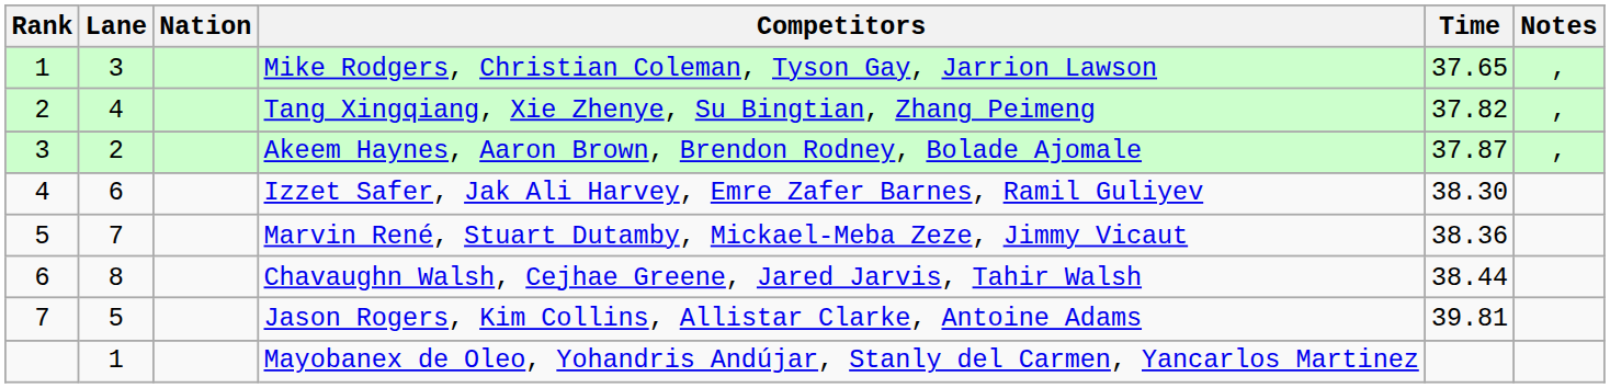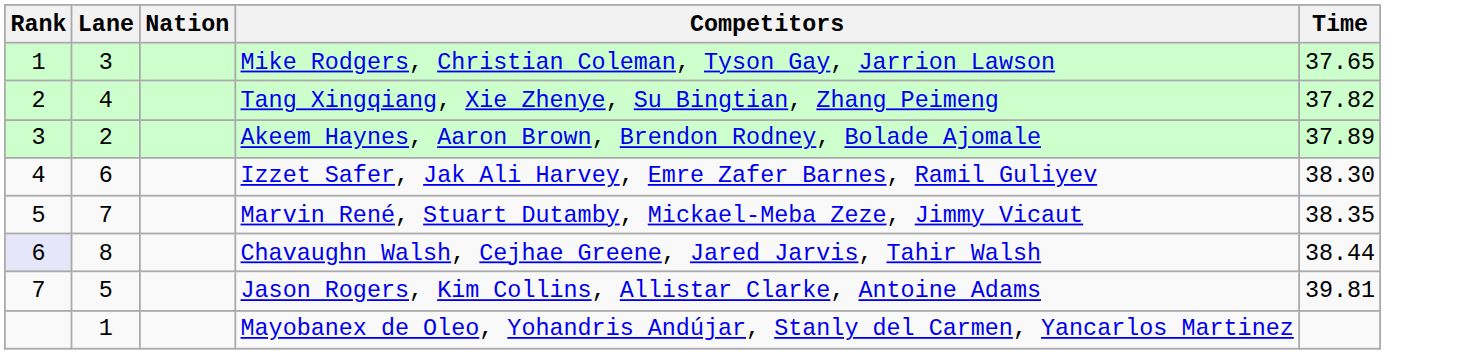 <table class="wikitable sortable" style="text-align:center">
 <tr>
 <th>Rank</th>
 <th>Lane</th>
 <th>Nation</th>
 <th class=unsortable>Competitors</th>
 <th>Time</th>
-<th>Notes</th>
 </tr>
 <tr style="background:#cfc;">
 <td>1</td>
 <td>3</td>
 <td align=left></td>
 <td align=left><a href='#'>Mike Rodgers</a>, <a href='#'>Christian Coleman</a>, <a href='#'>Tyson Gay</a>, <a href='#'>Jarrion Lawson</a></td>
 <td>37.65</td>
-<td>, </td>
 </tr>
 <tr style="background:#cfc;">
 <td>2</td>
 <td>4</td>
 <td align=left></td>
 <td align=left><a href='#'>Tang Xingqiang</a>, <a href='#'>Xie Zhenye</a>, <a href='#'>Su Bingtian</a>, <a href='#'>Zhang Peimeng</a></td>
 <td>37.82</td>
-<td>, </td>
 </tr>
 <tr style="background:#cfc;">
 <td>3</td>
 <td>2</td>
 <td align=left></td>
 <td align=left><a href='#'>Akeem Haynes</a>, <a href='#'>Aaron Brown</a>, <a href='#'>Brendon Rodney</a>, <a href='#'>Bolade Ajomale</a></td>
-<td>37.87</td>
-<td>, </td>
+<td>37.89</td>
 </tr>
 <tr>
 <td>4</td>
 <td>6</td>
 <td align=left></td>
 <td align=left><a href='#'>Izzet Safer</a>, <a href='#'>Jak Ali Harvey</a>, <a href='#'>Emre Zafer Barnes</a>, <a href='#'>Ramil Guliyev</a></td>
 <td>38.30</td>
-<td></td>
 </tr>
 <tr>
 <td>5</td>
 <td>7</td>
 <td align=left></td>
 <td align=left><a href='#'>Marvin René</a>, <a href='#'>Stuart Dutamby</a>, <a href='#'>Mickael-Meba Zeze</a>, <a href='#'>Jimmy Vicaut</a></td>
-<td>38.36</td>
-<td></td>
+<td>38.35</td>
 </tr>
 <tr>
-<td>6</td>
+<td style="background: lavender;">6</td>
 <td>8</td>
 <td align=left></td>
 <td align=left><a href='#'>Chavaughn Walsh</a>, <a href='#'>Cejhae Greene</a>, <a href='#'>Jared Jarvis</a>, <a href='#'>Tahir Walsh</a></td>
 <td>38.44</td>
-<td></td>
 </tr>
 <tr>
 <td>7</td>
 <td>5</td>
 <td align=left></td>
 <td align=left><a href='#'>Jason Rogers</a>, <a href='#'>Kim Collins</a>, <a href='#'>Allistar Clarke</a>, <a href='#'>Antoine Adams</a></td>
 <td>39.81</td>
-<td></td>
 </tr>
 <tr>
 <td></td>
 <td>1</td>
 <td align=left></td>
 <td align=left><a href='#'>Mayobanex de Oleo</a>, <a href='#'>Yohandris Andújar</a>, <a href='#'>Stanly del Carmen</a>, <a href='#'>Yancarlos Martinez</a></td>
 <td></td>
-<td></td>
 </tr>
 </table>
